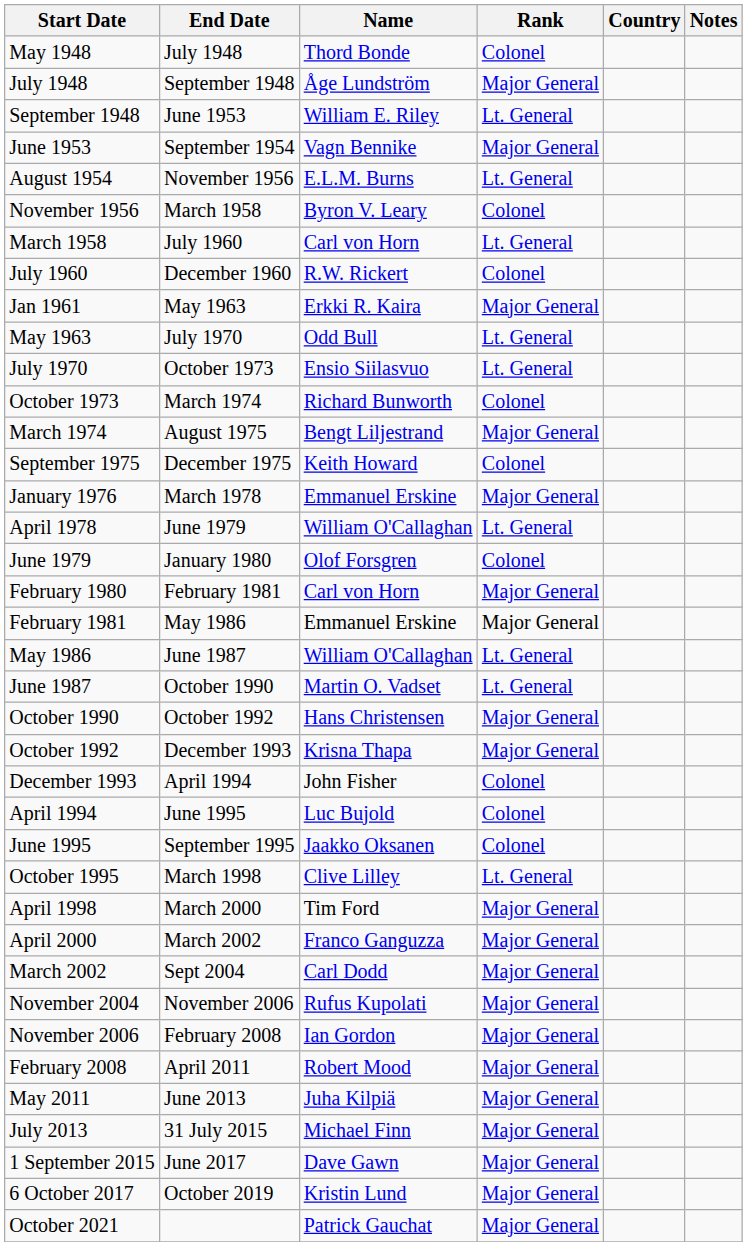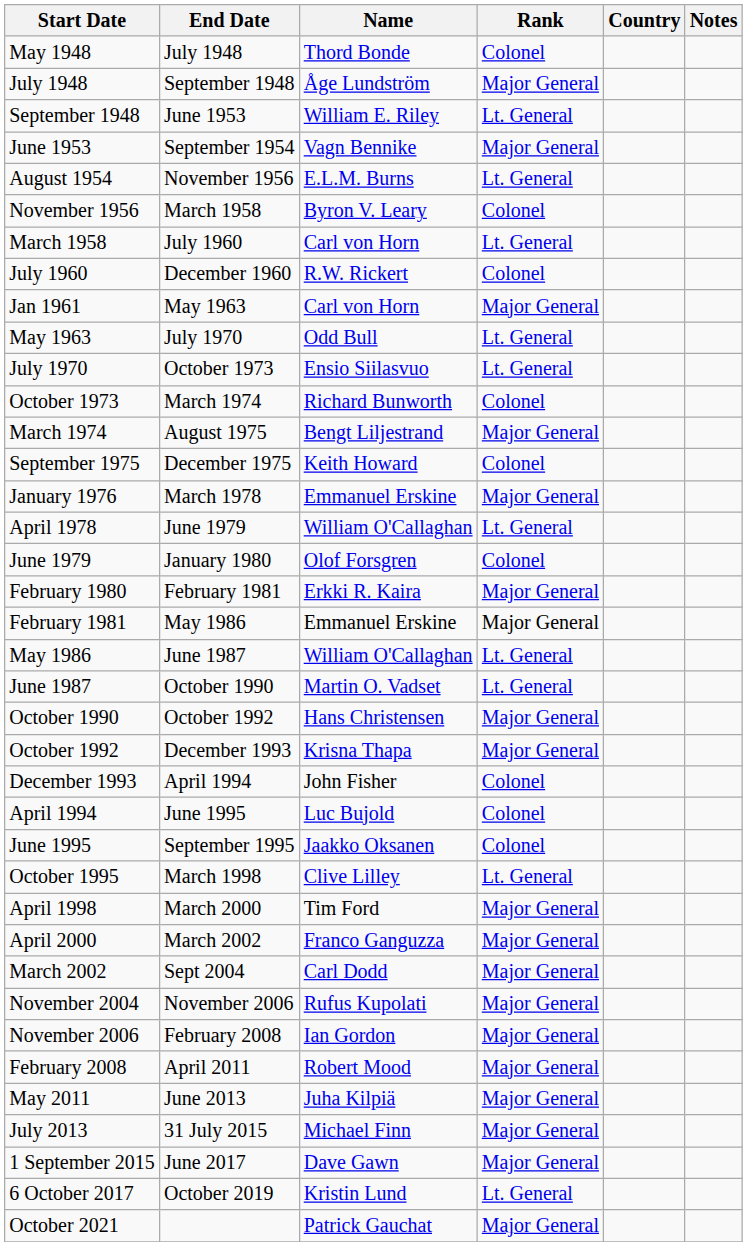 <table class="wikitable">
 <tr>
 <th>Start Date</th>
 <th>End Date</th>
 <th>Name</th>
 <th>Rank</th>
 <th>Country</th>
 <th>Notes</th>
 </tr>
 <tr>
 <td>May 1948</td>
 <td>July 1948</td>
 <td><a href='#'>Thord Bonde</a></td>
 <td><a href='#'>Colonel</a></td>
 <td></td>
 <td></td>
 </tr>
 <tr>
 <td>July 1948</td>
 <td>September 1948</td>
 <td><a href='#'>Åge Lundström</a></td>
 <td><a href='#'>Major General</a></td>
 <td></td>
 <td></td>
 </tr>
 <tr>
 <td>September 1948</td>
 <td>June 1953</td>
 <td><a href='#'>William E. Riley</a></td>
 <td><a href='#'>Lt. General</a></td>
 <td></td>
 <td></td>
 </tr>
 <tr>
 <td>June 1953</td>
 <td>September 1954</td>
 <td><a href='#'>Vagn Bennike</a></td>
 <td><a href='#'>Major General</a></td>
 <td></td>
 <td></td>
 </tr>
 <tr>
 <td>August 1954</td>
 <td>November 1956</td>
 <td><a href='#'>E.L.M. Burns</a></td>
 <td><a href='#'>Lt. General</a></td>
 <td></td>
 <td></td>
 </tr>
 <tr>
 <td>November 1956</td>
 <td>March 1958</td>
 <td><a href='#'>Byron V. Leary</a></td>
 <td><a href='#'>Colonel</a></td>
 <td></td>
 <td></td>
 </tr>
 <tr>
 <td>March 1958</td>
 <td>July 1960</td>
 <td><a href='#'>Carl von Horn</a></td>
 <td><a href='#'>Lt. General</a></td>
 <td></td>
 <td></td>
 </tr>
 <tr>
 <td>July 1960</td>
 <td>December 1960</td>
 <td><a href='#'>R.W. Rickert</a></td>
 <td><a href='#'>Colonel</a></td>
 <td></td>
 <td></td>
 </tr>
 <tr>
 <td>Jan 1961</td>
 <td>May 1963</td>
-<td><a href='#'>Erkki R. Kaira</a></td>
+<td><a href='#'>Carl von Horn</a></td>
 <td><a href='#'>Major General</a></td>
 <td></td>
 <td></td>
 </tr>
 <tr>
 <td>May 1963</td>
 <td>July 1970</td>
 <td><a href='#'>Odd Bull</a></td>
 <td><a href='#'>Lt. General</a></td>
 <td></td>
 <td></td>
 </tr>
 <tr>
 <td>July 1970</td>
 <td>October 1973</td>
 <td><a href='#'>Ensio Siilasvuo</a></td>
 <td><a href='#'>Lt. General</a></td>
 <td></td>
 <td></td>
 </tr>
 <tr>
 <td>October 1973</td>
 <td>March 1974</td>
 <td><a href='#'>Richard Bunworth</a></td>
 <td><a href='#'>Colonel</a></td>
 <td></td>
 <td></td>
 </tr>
 <tr>
 <td>March 1974</td>
 <td>August 1975</td>
 <td><a href='#'>Bengt Liljestrand</a></td>
 <td><a href='#'>Major General</a></td>
 <td></td>
 <td></td>
 </tr>
 <tr>
 <td>September 1975</td>
 <td>December 1975</td>
 <td><a href='#'>Keith Howard</a></td>
 <td><a href='#'>Colonel</a></td>
 <td></td>
 <td></td>
 </tr>
 <tr>
 <td>January 1976</td>
 <td>March 1978</td>
 <td><a href='#'>Emmanuel Erskine</a></td>
 <td><a href='#'>Major General</a></td>
 <td></td>
 <td></td>
 </tr>
 <tr>
 <td>April 1978</td>
 <td>June 1979</td>
 <td><a href='#'>William O'Callaghan</a></td>
 <td><a href='#'>Lt. General</a></td>
 <td></td>
 <td></td>
 </tr>
 <tr>
 <td>June 1979</td>
 <td>January 1980</td>
 <td><a href='#'>Olof Forsgren</a></td>
 <td><a href='#'>Colonel</a></td>
 <td></td>
 <td></td>
 </tr>
 <tr>
 <td>February 1980</td>
 <td>February 1981</td>
-<td><a href='#'>Carl von Horn</a></td>
+<td><a href='#'>Erkki R. Kaira</a></td>
 <td><a href='#'>Major General</a></td>
 <td></td>
 <td></td>
 </tr>
 <tr>
 <td>February 1981</td>
 <td>May 1986</td>
 <td>Emmanuel Erskine</td>
 <td>Major General</td>
 <td></td>
 <td></td>
 </tr>
 <tr>
 <td>May 1986</td>
 <td>June 1987</td>
 <td><a href='#'>William O'Callaghan</a></td>
 <td><a href='#'>Lt. General</a></td>
 <td></td>
 <td></td>
 </tr>
 <tr>
 <td>June 1987</td>
 <td>October 1990</td>
 <td><a href='#'>Martin O. Vadset</a></td>
 <td><a href='#'>Lt. General</a></td>
 <td></td>
 <td></td>
 </tr>
 <tr>
 <td>October 1990</td>
 <td>October 1992</td>
 <td><a href='#'>Hans Christensen</a></td>
 <td><a href='#'>Major General</a></td>
 <td></td>
 <td></td>
 </tr>
 <tr>
 <td>October 1992</td>
 <td>December 1993</td>
 <td><a href='#'>Krisna Thapa</a></td>
 <td><a href='#'>Major General</a></td>
 <td></td>
 <td></td>
 </tr>
 <tr>
 <td>December 1993</td>
 <td>April 1994</td>
 <td>John Fisher</td>
 <td><a href='#'>Colonel</a></td>
 <td></td>
 <td></td>
 </tr>
 <tr>
 <td>April 1994</td>
 <td>June 1995</td>
 <td><a href='#'>Luc Bujold</a></td>
 <td><a href='#'>Colonel</a></td>
 <td></td>
 <td></td>
 </tr>
 <tr>
 <td>June 1995</td>
 <td>September 1995</td>
 <td><a href='#'>Jaakko Oksanen</a></td>
 <td><a href='#'>Colonel</a></td>
 <td></td>
 <td></td>
 </tr>
 <tr>
 <td>October 1995</td>
 <td>March 1998</td>
 <td><a href='#'>Clive Lilley</a></td>
 <td><a href='#'>Lt. General</a></td>
 <td></td>
 <td></td>
 </tr>
 <tr>
 <td>April 1998</td>
 <td>March 2000</td>
 <td>Tim Ford</td>
 <td><a href='#'>Major General</a></td>
 <td></td>
 <td></td>
 </tr>
 <tr>
 <td>April 2000</td>
 <td>March 2002</td>
 <td><a href='#'>Franco Ganguzza</a></td>
 <td><a href='#'>Major General</a></td>
 <td></td>
 <td></td>
 </tr>
 <tr>
 <td>March 2002</td>
 <td>Sept 2004</td>
 <td><a href='#'>Carl Dodd</a></td>
 <td><a href='#'>Major General</a></td>
 <td></td>
 <td></td>
 </tr>
 <tr>
 <td>November 2004</td>
 <td>November 2006</td>
 <td><a href='#'>Rufus Kupolati</a></td>
 <td><a href='#'>Major General</a></td>
 <td></td>
 <td></td>
 </tr>
 <tr>
 <td>November 2006</td>
 <td>February 2008</td>
 <td><a href='#'>Ian Gordon</a></td>
 <td><a href='#'>Major General</a></td>
 <td></td>
 <td></td>
 </tr>
 <tr>
 <td>February 2008</td>
 <td>April 2011</td>
 <td><a href='#'>Robert Mood</a></td>
 <td><a href='#'>Major General</a></td>
 <td></td>
 <td></td>
 </tr>
 <tr>
 <td>May 2011</td>
 <td>June 2013</td>
 <td><a href='#'>Juha Kilpiä</a></td>
 <td><a href='#'>Major General</a></td>
 <td></td>
 <td></td>
 </tr>
 <tr>
 <td>July 2013</td>
 <td>31 July 2015</td>
 <td><a href='#'>Michael Finn</a></td>
 <td><a href='#'>Major General</a></td>
 <td></td>
 <td></td>
 </tr>
 <tr>
 <td>1 September 2015</td>
 <td>June 2017</td>
 <td><a href='#'>Dave Gawn</a></td>
 <td><a href='#'>Major General</a></td>
 <td></td>
 <td></td>
 </tr>
 <tr>
 <td>6 October 2017</td>
 <td>October 2019</td>
 <td><a href='#'>Kristin Lund</a></td>
-<td><a href='#'>Major General</a></td>
+<td><a href='#'>Lt. General</a></td>
 <td></td>
 <td></td>
 </tr>
 <tr>
 <td>October 2021</td>
 <td></td>
 <td><a href='#'>Patrick Gauchat</a></td>
 <td><a href='#'>Major General</a></td>
 <td></td>
 <td></td>
 </tr>
 <tr>
 </tr>
 </table>
